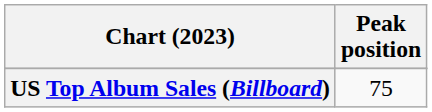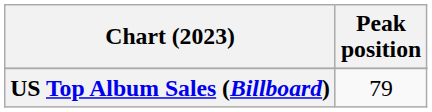 <table class="wikitable sortable plainrowheaders" style="text-align:center;">
 <tr>
 <th scope="col">Chart (2023)</th>
 <th scope="col">Peak<br>position</th>
 </tr>
 <tr>
 </tr>
 <tr>
 </tr>
 <tr>
 </tr>
 <tr>
 </tr>
 <tr>
 </tr>
 <tr>
 <th scope="row">US <a href='#'>Top Album Sales</a> (<em><a href='#'>Billboard</a></em>)</th>
-<td>75</td>
+<td>79</td>
 </tr>
 </table>
